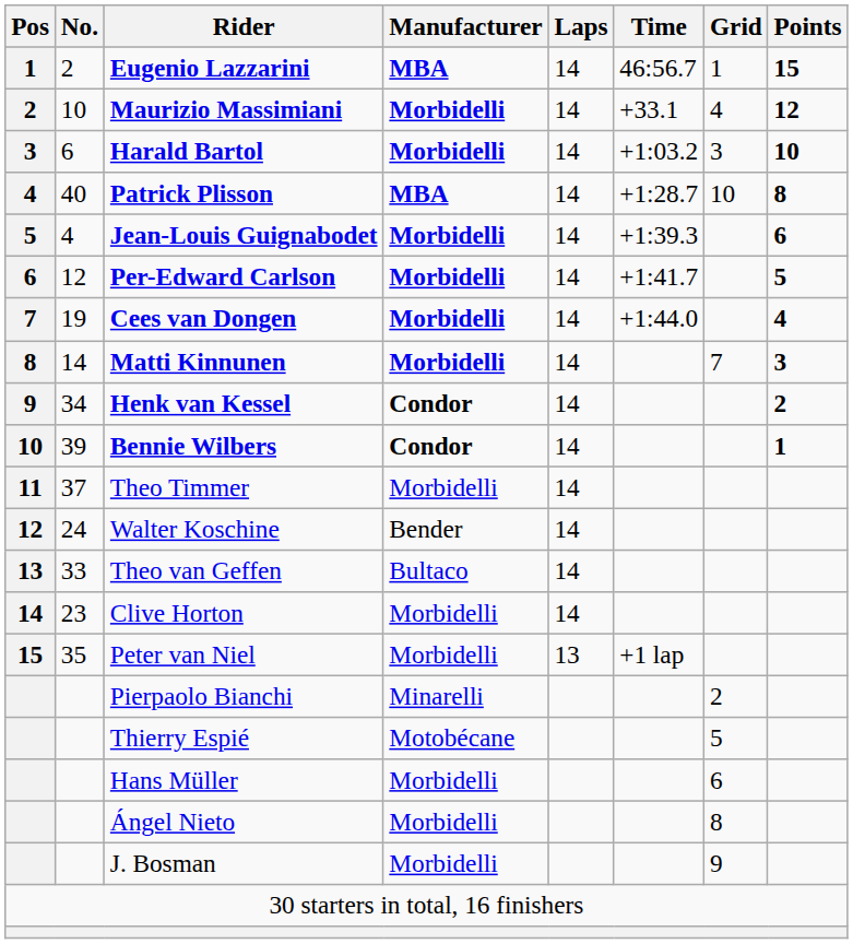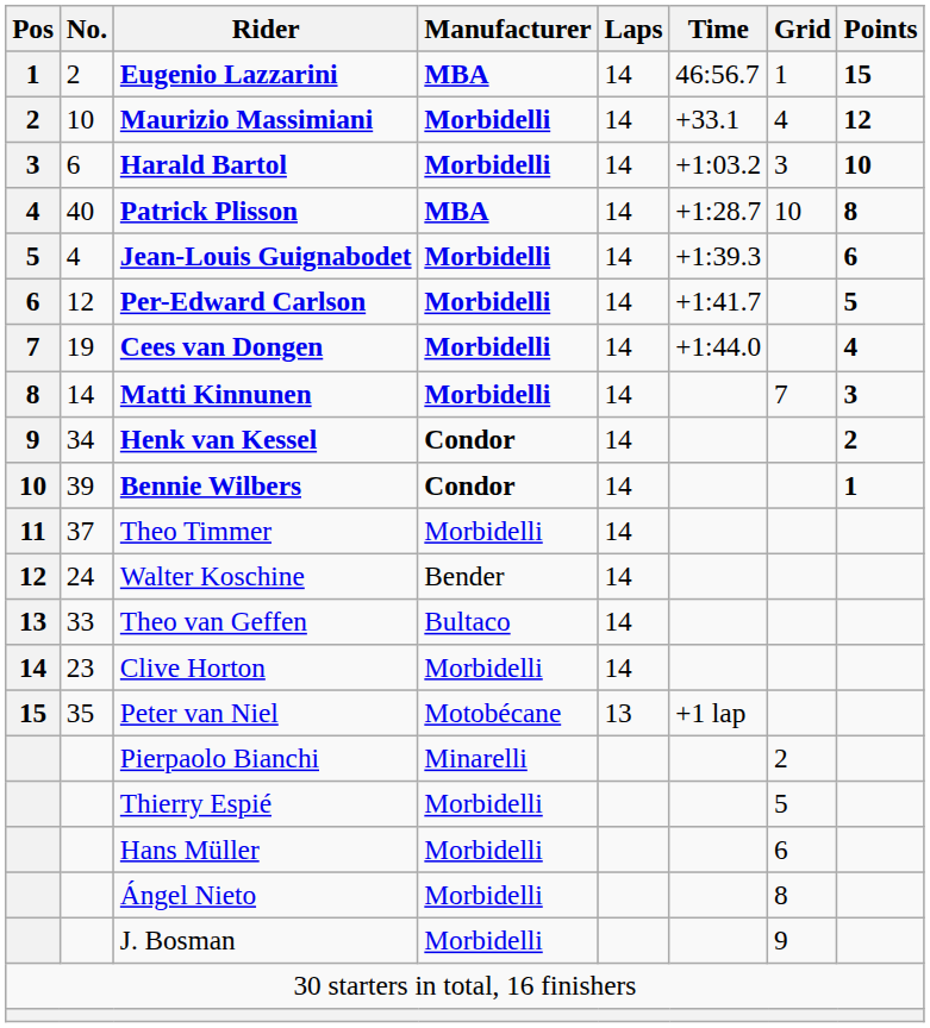 <table class="wikitable" style="font-size: 95%;">
 <tr>
 <th>Pos</th>
 <th>No.</th>
 <th>Rider</th>
 <th>Manufacturer</th>
 <th>Laps</th>
 <th>Time</th>
 <th>Grid</th>
 <th>Points</th>
 </tr>
 <tr>
 <th>1</th>
 <td>2</td>
 <td> <strong><a href='#'>Eugenio Lazzarini</a></strong></td>
 <td><strong><a href='#'>MBA</a></strong></td>
 <td>14</td>
 <td>46:56.7</td>
 <td>1</td>
 <td><strong>15</strong></td>
 </tr>
 <tr>
 <th>2</th>
 <td>10</td>
 <td> <strong><a href='#'>Maurizio Massimiani</a></strong></td>
 <td><strong><a href='#'>Morbidelli</a></strong></td>
 <td>14</td>
 <td>+33.1</td>
 <td>4</td>
 <td><strong>12</strong></td>
 </tr>
 <tr>
 <th>3</th>
 <td>6</td>
 <td> <strong><a href='#'>Harald Bartol</a></strong></td>
 <td><strong><a href='#'>Morbidelli</a></strong></td>
 <td>14</td>
 <td>+1:03.2</td>
 <td>3</td>
 <td><strong>10</strong></td>
 </tr>
 <tr>
 <th>4</th>
 <td>40</td>
 <td> <strong><a href='#'>Patrick Plisson</a></strong></td>
 <td><strong><a href='#'>MBA</a></strong></td>
 <td>14</td>
 <td>+1:28.7</td>
 <td>10</td>
 <td><strong>8</strong></td>
 </tr>
 <tr>
 <th>5</th>
 <td>4</td>
 <td> <strong><a href='#'>Jean-Louis Guignabodet</a></strong></td>
 <td><strong><a href='#'>Morbidelli</a></strong></td>
 <td>14</td>
 <td>+1:39.3</td>
 <td></td>
 <td><strong>6</strong></td>
 </tr>
 <tr>
 <th>6</th>
 <td>12</td>
 <td> <strong><a href='#'>Per-Edward Carlson</a></strong></td>
 <td><strong><a href='#'>Morbidelli</a></strong></td>
 <td>14</td>
 <td>+1:41.7</td>
 <td></td>
 <td><strong>5</strong></td>
 </tr>
 <tr>
 <th>7</th>
 <td>19</td>
 <td> <strong><a href='#'>Cees van Dongen</a></strong></td>
 <td><strong><a href='#'>Morbidelli</a></strong></td>
 <td>14</td>
 <td>+1:44.0</td>
 <td></td>
 <td><strong>4</strong></td>
 </tr>
 <tr>
 <th>8</th>
 <td>14</td>
 <td> <strong><a href='#'>Matti Kinnunen</a></strong></td>
 <td><strong><a href='#'>Morbidelli</a></strong></td>
 <td>14</td>
 <td></td>
 <td>7</td>
 <td><strong>3</strong></td>
 </tr>
 <tr>
 <th>9</th>
 <td>34</td>
 <td> <strong><a href='#'>Henk van Kessel</a></strong></td>
 <td><strong>Condor</strong></td>
 <td>14</td>
 <td></td>
 <td></td>
 <td><strong>2</strong></td>
 </tr>
 <tr>
 <th>10</th>
 <td>39</td>
 <td> <strong><a href='#'>Bennie Wilbers</a></strong></td>
 <td><strong>Condor</strong></td>
 <td>14</td>
 <td></td>
 <td></td>
 <td><strong>1</strong></td>
 </tr>
 <tr>
 <th>11</th>
 <td>37</td>
 <td> <a href='#'>Theo Timmer</a></td>
 <td><a href='#'>Morbidelli</a></td>
 <td>14</td>
 <td></td>
 <td></td>
 <td></td>
 </tr>
 <tr>
 <th>12</th>
 <td>24</td>
 <td> <a href='#'>Walter Koschine</a></td>
 <td>Bender</td>
 <td>14</td>
 <td></td>
 <td></td>
 <td></td>
 </tr>
 <tr>
 <th>13</th>
 <td>33</td>
 <td> <a href='#'>Theo van Geffen</a></td>
 <td><a href='#'>Bultaco</a></td>
 <td>14</td>
 <td></td>
 <td></td>
 <td></td>
 </tr>
 <tr>
 <th>14</th>
 <td>23</td>
 <td> <a href='#'>Clive Horton</a></td>
 <td><a href='#'>Morbidelli</a></td>
 <td>14</td>
 <td></td>
 <td></td>
 <td></td>
 </tr>
 <tr>
 <th>15</th>
 <td>35</td>
 <td> <a href='#'>Peter van Niel</a></td>
-<td><a href='#'>Morbidelli</a></td>
+<td><a href='#'>Motobécane</a></td>
 <td>13</td>
 <td>+1 lap</td>
 <td></td>
 <td></td>
 </tr>
 <tr>
 <th></th>
 <td></td>
 <td> <a href='#'>Pierpaolo Bianchi</a></td>
 <td><a href='#'>Minarelli</a></td>
 <td></td>
 <td></td>
 <td>2</td>
 <td></td>
 </tr>
 <tr>
 <th></th>
 <td></td>
 <td> <a href='#'>Thierry Espié</a></td>
-<td><a href='#'>Motobécane</a></td>
+<td><a href='#'>Morbidelli</a></td>
 <td></td>
 <td></td>
 <td>5</td>
 <td></td>
 </tr>
 <tr>
 <th></th>
 <td></td>
 <td> <a href='#'>Hans Müller</a></td>
 <td><a href='#'>Morbidelli</a></td>
 <td></td>
 <td></td>
 <td>6</td>
 <td></td>
 </tr>
 <tr>
 <th></th>
 <td></td>
 <td> <a href='#'>Ángel Nieto</a></td>
 <td><a href='#'>Morbidelli</a></td>
 <td></td>
 <td></td>
 <td>8</td>
 <td></td>
 </tr>
 <tr>
 <th></th>
 <td></td>
 <td> J. Bosman</td>
 <td><a href='#'>Morbidelli</a></td>
 <td></td>
 <td></td>
 <td>9</td>
 <td></td>
 </tr>
 <tr>
 <td colspan=8 align=center>30 starters in total, 16 finishers</td>
 </tr>
 <tr>
 <th colspan=8></th>
 </tr>
 </table>
